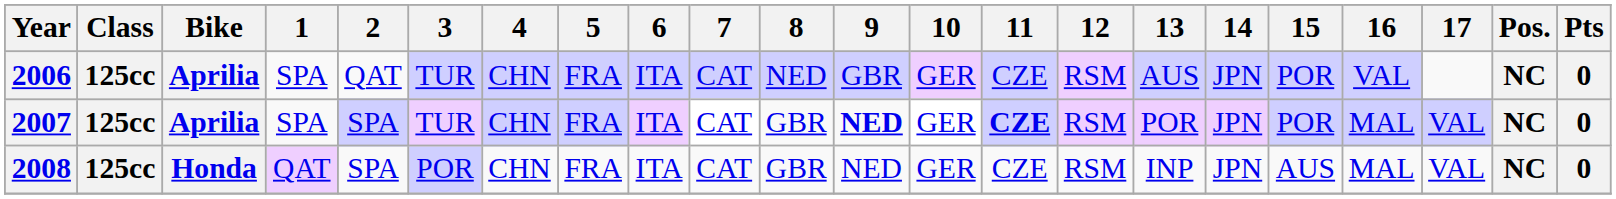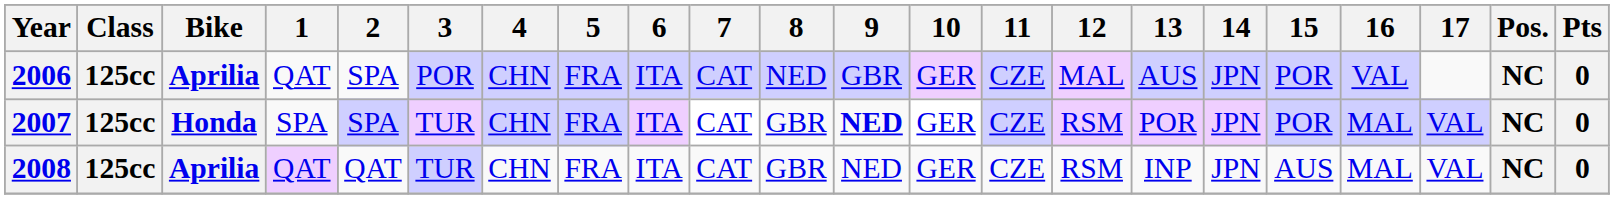 <table class="wikitable" style="text-align:center">
 <tr>
 <th>Year</th>
 <th>Class</th>
 <th>Bike</th>
 <th>1</th>
 <th>2</th>
 <th>3</th>
 <th>4</th>
 <th>5</th>
 <th>6</th>
 <th>7</th>
 <th>8</th>
 <th>9</th>
 <th>10</th>
 <th>11</th>
 <th>12</th>
 <th>13</th>
 <th>14</th>
 <th>15</th>
 <th>16</th>
 <th>17</th>
 <th>Pos.</th>
 <th>Pts</th>
 </tr>
 <tr>
 <th><a href='#'>2006</a></th>
 <th>125cc</th>
 <th><a href='#'>Aprilia</a></th>
+<td><a href='#'>QAT</a></td>
 <td><a href='#'>SPA</a></td>
-<td><a href='#'>QAT</a></td>
-<td style="background:#CFCFFF;"><a href='#'>TUR</a><br></td>
+<td style="background:#CFCFFF;"><a href='#'>POR</a><br></td>
 <td style="background:#CFCFFF;"><a href='#'>CHN</a><br></td>
 <td style="background:#CFCFFF;"><a href='#'>FRA</a><br></td>
 <td style="background:#CFCFFF;"><a href='#'>ITA</a><br></td>
 <td style="background:#CFCFFF;"><a href='#'>CAT</a><br></td>
 <td style="background:#CFCFFF;"><a href='#'>NED</a><br></td>
 <td style="background:#CFCFFF;"><a href='#'>GBR</a><br></td>
 <td style="background:#EFCFFF;"><a href='#'>GER</a><br></td>
 <td style="background:#CFCFFF;"><a href='#'>CZE</a><br></td>
-<td style="background:#EFCFFF;"><a href='#'>RSM</a><br></td>
+<td style="background:#EFCFFF;"><a href='#'>MAL</a><br></td>
 <td style="background:#CFCFFF;"><a href='#'>AUS</a><br></td>
 <td style="background:#CFCFFF;"><a href='#'>JPN</a><br></td>
 <td style="background:#CFCFFF;"><a href='#'>POR</a><br></td>
 <td style="background:#CFCFFF;"><a href='#'>VAL</a><br></td>
 <td></td>
 <th>NC</th>
 <th>0</th>
 </tr>
 <tr>
 <th><a href='#'>2007</a></th>
 <th>125cc</th>
-<th><a href='#'>Aprilia</a></th>
+<th><a href='#'>Honda</a></th>
 <td><a href='#'>SPA</a></td>
 <td style="background:#CFCFFF;"><a href='#'>SPA</a><br></td>
 <td style="background:#EFCFFF;"><a href='#'>TUR</a><br></td>
 <td style="background:#CFCFFF;"><a href='#'>CHN</a><br></td>
 <td style="background:#CFCFFF;"><a href='#'>FRA</a><br></td>
 <td style="background:#EFCFFF;"><a href='#'>ITA</a><br></td>
 <td style="background:#FFFFFF;"><a href='#'>CAT</a><br></td>
 <td><a href='#'>GBR</a></td>
 <td><strong><a href='#'>NED</a></strong></td>
 <td style="background:#FFFFFF;"><a href='#'>GER</a><br></td>
-<td style="background:#CFCFFF;"><strong><a href='#'>CZE</a><br></strong></td>
+<td style="background:#CFCFFF;"><a href='#'>CZE</a><br></td>
 <td style="background:#EFCFFF;"><a href='#'>RSM</a><br></td>
 <td style="background:#EFCFFF;"><a href='#'>POR</a><br></td>
 <td style="background:#EFCFFF;"><a href='#'>JPN</a><br></td>
 <td style="background:#CFCFFF;"><a href='#'>POR</a><br></td>
 <td style="background:#CFCFFF;"><a href='#'>MAL</a><br></td>
 <td style="background:#CFCFFF;"><a href='#'>VAL</a><br></td>
 <th>NC</th>
 <th>0</th>
 </tr>
 <tr>
 <th><a href='#'>2008</a></th>
 <th>125cc</th>
-<th><a href='#'>Honda</a></th>
+<th><a href='#'>Aprilia</a></th>
 <td style="background:#EFCFFF;"><a href='#'>QAT</a><br></td>
-<td><a href='#'>SPA</a></td>
-<td style="background:#CFCFFF;"><a href='#'>POR</a><br></td>
+<td><a href='#'>QAT</a></td>
+<td style="background:#CFCFFF;"><a href='#'>TUR</a><br></td>
 <td><a href='#'>CHN</a></td>
 <td><a href='#'>FRA</a></td>
 <td><a href='#'>ITA</a></td>
 <td><a href='#'>CAT</a></td>
 <td><a href='#'>GBR</a></td>
 <td><a href='#'>NED</a></td>
 <td><a href='#'>GER</a></td>
 <td><a href='#'>CZE</a></td>
 <td><a href='#'>RSM</a></td>
 <td><a href='#'>INP</a></td>
 <td><a href='#'>JPN</a></td>
 <td><a href='#'>AUS</a></td>
 <td><a href='#'>MAL</a></td>
 <td><a href='#'>VAL</a></td>
 <th>NC</th>
 <th>0</th>
 </tr>
 <tr>
 </tr>
 </table>
